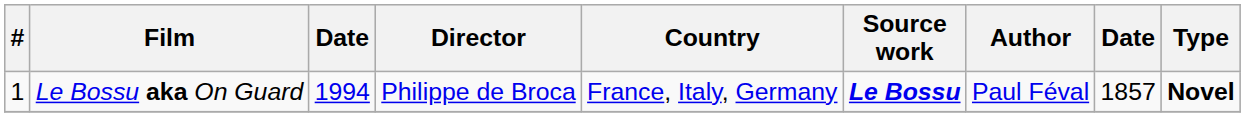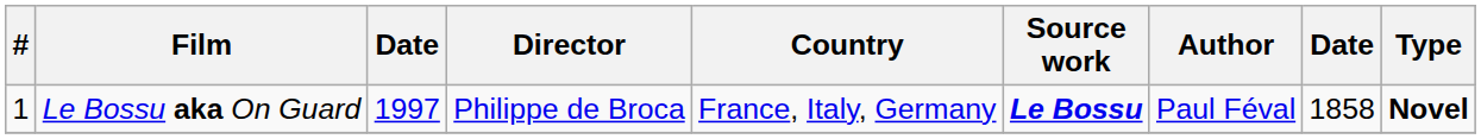 <table class="wikitable">
 <tr>
 <th>#</th>
 <th>Film</th>
 <th>Date</th>
 <th>Director</th>
 <th>Country</th>
 <th>Source<br>work</th>
 <th>Author</th>
 <th>Date</th>
 <th>Type</th>
 </tr>
 <tr>
 <td>1</td>
 <td><em><a href='#'>Le Bossu</a></em> <strong>aka</strong> <em>On Guard</em></td>
-<td><a href='#'>1994</a></td>
+<td><a href='#'>1997</a></td>
 <td><a href='#'>Philippe de Broca</a></td>
 <td><a href='#'>France</a>, <a href='#'>Italy</a>, <a href='#'>Germany</a></td>
 <td><strong><em><a href='#'>Le Bossu</a></em></strong></td>
 <td><a href='#'>Paul Féval</a></td>
-<td>1857</td>
+<td>1858</td>
 <td><strong>Novel</strong></td>
 </tr>
 <tr>
 </tr>
 </table>
